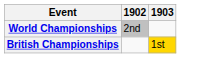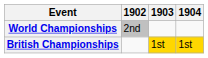 <table class="wikitable plainrowheaders">
 <tr>
 <th scope="col">Event</th>
 <th scope="col">1902</th>
 <th scope="col">1903</th>
+<th scope="col">1904</th>
 </tr>
 <tr>
 <th scope="row"><a href='#'>World Championships</a></th>
 <td align="centr" bgcolor="silver">2nd</td>
+<td></td>
 <td></td>
 </tr>
 <tr>
 <th scope="row"><a href='#'>British Championships</a></th>
 <td></td>
 <td align="centr" bgcolor="gold">1st</td>
+<td align="centr" bgcolor="gold">1st</td>
 </tr>
 </table>
